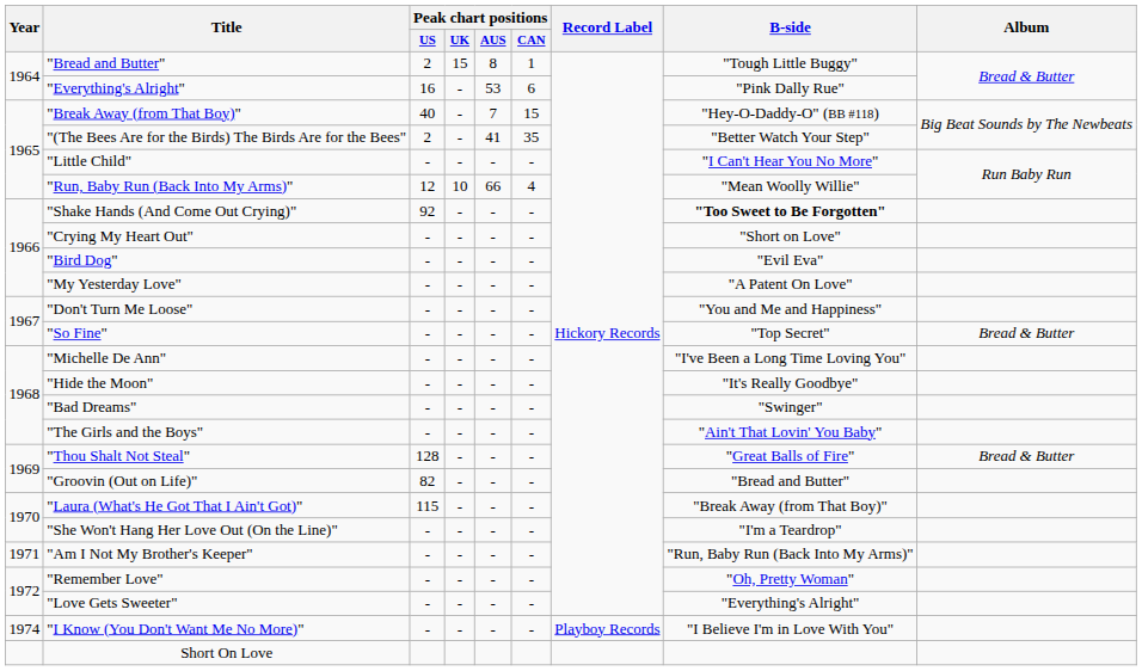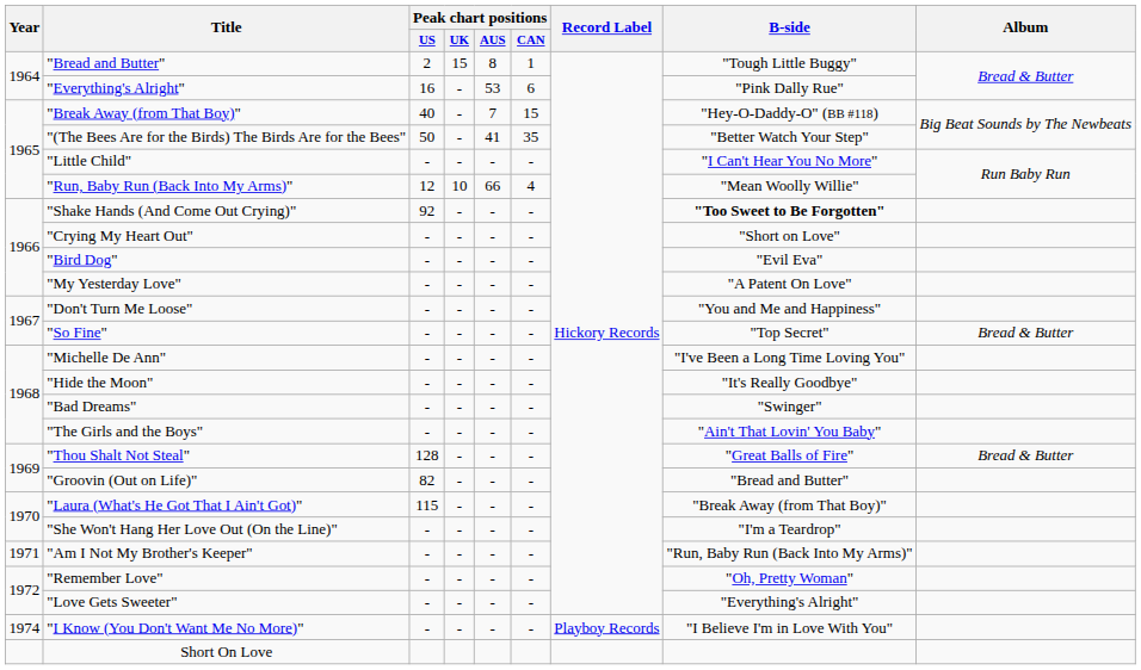 <table class="wikitable" style=text-align:center;>
 <tr>
 <th rowspan="2">Year</th>
 <th rowspan="2">Title</th>
 <th colspan="4">Peak chart positions</th>
 <th rowspan="2"><a href='#'>Record Label</a></th>
 <th rowspan="2"><a href='#'>B-side</a></th>
 <th rowspan="2">Album</th>
 </tr>
 <tr style="font-size:smaller;">
 <th align=centre><a href='#'>US</a></th>
 <th align=centre><a href='#'>UK</a></th>
 <th align=centre><a href='#'>AUS</a></th>
 <th align=centre><a href='#'>CAN</a></th>
 </tr>
 <tr>
 <td rowspan="2">1964</td>
 <td align=left>"<a href='#'>Bread and Butter</a>"</td>
 <td>2</td>
 <td>15</td>
 <td>8</td>
 <td>1</td>
 <td rowspan="23"><a href='#'>Hickory Records</a></td>
 <td>"Tough Little Buggy"</td>
 <td rowspan="2"><em><a href='#'>Bread & Butter</a></em></td>
 </tr>
 <tr>
 <td align=left>"<a href='#'>Everything's Alright</a>"</td>
 <td>16</td>
 <td>-</td>
 <td>53</td>
 <td>6</td>
 <td>"Pink Dally Rue"</td>
 </tr>
 <tr>
 <td rowspan="4">1965</td>
 <td align=left>"<a href='#'>Break Away (from That Boy)</a>"</td>
 <td>40</td>
 <td>-</td>
 <td>7</td>
 <td>15</td>
 <td>"Hey-O-Daddy-O" (<small>BB #118</small>)</td>
 <td rowspan="2"><em> Big Beat Sounds by The Newbeats</em></td>
 </tr>
 <tr>
 <td align=left>"(The Bees Are for the Birds) The Birds Are for the Bees"</td>
-<td>2</td>
+<td>50</td>
 <td>-</td>
 <td>41</td>
 <td>35</td>
 <td>"Better Watch Your Step"</td>
 </tr>
 <tr>
 <td align=left>"Little Child"</td>
 <td>-</td>
 <td>-</td>
 <td>-</td>
 <td>-</td>
 <td>"<a href='#'>I Can't Hear You No More</a>"</td>
 <td rowspan="2"><em>Run Baby Run</em></td>
 </tr>
 <tr>
 <td align=left>"<a href='#'>Run, Baby Run (Back Into My Arms)</a>"</td>
 <td>12</td>
 <td>10</td>
 <td>66</td>
 <td>4</td>
 <td>"Mean Woolly Willie"</td>
 </tr>
 <tr>
 <td rowspan="4">1966</td>
 <td align=left>"Shake Hands (And Come Out Crying)"</td>
 <td>92</td>
 <td>-</td>
 <td>-</td>
 <td>-</td>
 <td><strong>"Too Sweet to Be Forgotten"</strong></td>
 <td></td>
 </tr>
 <tr>
 <td align=left>"Crying My Heart Out"</td>
 <td>-</td>
 <td>-</td>
 <td>-</td>
 <td>-</td>
 <td>"Short on Love"</td>
 <td></td>
 </tr>
 <tr>
 <td align=left>"<a href='#'>Bird Dog</a>"</td>
 <td>-</td>
 <td>-</td>
 <td>-</td>
 <td>-</td>
 <td>"Evil Eva"</td>
 <td></td>
 </tr>
 <tr>
 <td align=left>"My Yesterday Love"</td>
 <td>-</td>
 <td>-</td>
 <td>-</td>
 <td>-</td>
 <td>"A Patent On Love"</td>
 <td></td>
 </tr>
 <tr>
 <td rowspan="2">1967</td>
 <td align=left>"Don't Turn Me Loose"</td>
 <td>-</td>
 <td>-</td>
 <td>-</td>
 <td>-</td>
 <td>"You and Me and Happiness"</td>
 <td></td>
 </tr>
 <tr>
 <td align=left>"<a href='#'>So Fine</a>"</td>
 <td>-</td>
 <td>-</td>
 <td>-</td>
 <td>-</td>
 <td>"Top Secret"</td>
 <td><em>Bread & Butter</em></td>
 </tr>
 <tr>
 <td rowspan="4">1968</td>
 <td align=left>"Michelle De Ann"</td>
 <td>-</td>
 <td>-</td>
 <td>-</td>
 <td>-</td>
 <td>"I've Been a Long Time Loving You"</td>
 <td></td>
 </tr>
 <tr>
 <td align=left>"Hide the Moon"</td>
 <td>-</td>
 <td>-</td>
 <td>-</td>
 <td>-</td>
 <td>"It's Really Goodbye"</td>
 <td></td>
 </tr>
 <tr>
 <td align=left>"Bad Dreams"</td>
 <td>-</td>
 <td>-</td>
 <td>-</td>
 <td>-</td>
 <td>"Swinger"</td>
 <td></td>
 </tr>
 <tr>
 <td align=left>"The Girls and the Boys"</td>
 <td>-</td>
 <td>-</td>
 <td>-</td>
 <td>-</td>
 <td>"<a href='#'>Ain't That Lovin' You Baby</a>"</td>
 <td></td>
 </tr>
 <tr>
 <td rowspan="2">1969</td>
 <td align=left>"<a href='#'>Thou Shalt Not Steal</a>"</td>
 <td>128</td>
 <td>-</td>
 <td>-</td>
 <td>-</td>
 <td>"<a href='#'>Great Balls of Fire</a>"</td>
 <td><em>Bread & Butter</em></td>
 </tr>
 <tr>
 <td align=left>"Groovin (Out on Life)"</td>
 <td>82</td>
 <td>-</td>
 <td>-</td>
 <td>-</td>
 <td>"Bread and Butter"</td>
 <td></td>
 </tr>
 <tr>
 <td rowspan="2">1970</td>
 <td align=left>"<a href='#'>Laura (What's He Got That I Ain't Got)</a>"</td>
 <td>115</td>
 <td>-</td>
 <td>-</td>
 <td>-</td>
 <td>"Break Away (from That Boy)"</td>
 <td></td>
 </tr>
 <tr>
 <td align=left>"She Won't Hang Her Love Out (On the Line)"</td>
 <td>-</td>
 <td>-</td>
 <td>-</td>
 <td>-</td>
 <td>"I'm a Teardrop"</td>
 <td></td>
 </tr>
 <tr>
 <td>1971</td>
 <td align=left>"Am I Not My Brother's Keeper"</td>
 <td>-</td>
 <td>-</td>
 <td>-</td>
 <td>-</td>
 <td>"Run, Baby Run (Back Into My Arms)"</td>
 <td></td>
 </tr>
 <tr>
 <td rowspan="2">1972</td>
 <td align=left>"Remember Love"</td>
 <td>-</td>
 <td>-</td>
 <td>-</td>
 <td>-</td>
 <td>"<a href='#'>Oh, Pretty Woman</a>"</td>
 <td></td>
 </tr>
 <tr>
 <td align=left>"Love Gets Sweeter"</td>
 <td>-</td>
 <td>-</td>
 <td>-</td>
 <td>-</td>
 <td>"Everything's Alright"</td>
 <td></td>
 </tr>
 <tr>
 <td>1974</td>
 <td align=left>"<a href='#'>I Know (You Don't Want Me No More)</a>"</td>
 <td>-</td>
 <td>-</td>
 <td>-</td>
 <td>-</td>
 <td><a href='#'>Playboy Records</a></td>
 <td>"I Believe I'm in Love With You"</td>
 <td></td>
 </tr>
 <tr>
 <td></td>
 <td>Short On Love</td>
 <td></td>
 <td></td>
 <td></td>
 <td></td>
 <td></td>
 <td></td>
 <td></td>
 </tr>
 </table>
